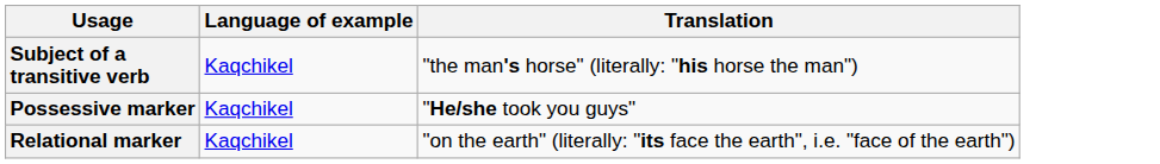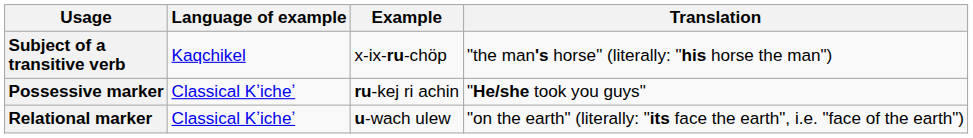 <table class="wikitable">
 <tr>
 <th>Usage</th>
 <th>Language of example</th>
+<th>Example</th>
 <th>Translation</th>
 </tr>
 <tr>
 <th style="text-align:left;">Subject of a<br>transitive verb</th>
 <td><a href='#'>Kaqchikel</a></td>
+<td>x-ix-<strong>ru</strong>-chöp</td>
 <td>"the man<strong>'s</strong> horse" (literally: "<strong>his</strong> horse the man")</td>
 </tr>
 <tr>
 <th style="text-align:left;">Possessive marker</th>
-<td><a href='#'>Kaqchikel</a></td>
+<td><a href='#'>Classical Kʼicheʼ</a></td>
+<td><strong>ru</strong>-kej ri achin</td>
 <td>"<strong>He/she</strong> took you guys"</td>
 </tr>
 <tr>
 <th style="text-align:left;">Relational marker</th>
-<td><a href='#'>Kaqchikel</a></td>
+<td><a href='#'>Classical Kʼicheʼ</a></td>
+<td><strong>u</strong>-wach ulew</td>
 <td>"on the earth" (literally: "<strong>its</strong> face the earth", i.e. "face of the earth")</td>
 </tr>
 </table>
